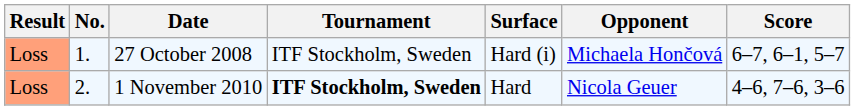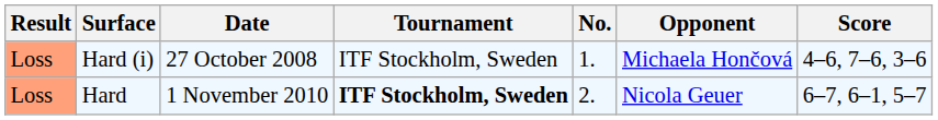 <table class="sortable wikitable" style="font-size:97%;">
 <tr>
 <th>Result</th>
-<th>No.</th>
+<th>Surface</th>
 <th>Date</th>
 <th>Tournament</th>
-<th>Surface</th>
+<th>No.</th>
 <th>Opponent</th>
 <th class="unsortable">Score</th>
 </tr>
 <tr style="background:#f0f8ff;">
 <td style="background:#ffa07a;">Loss</td>
-<td>1.</td>
+<td>Hard (i)</td>
 <td>27 October 2008</td>
 <td>ITF Stockholm, Sweden</td>
-<td>Hard (i)</td>
+<td>1.</td>
 <td> <a href='#'>Michaela Hončová</a></td>
-<td>6–7, 6–1, 5–7</td>
+<td>4–6, 7–6, 3–6</td>
 </tr>
 <tr style="background:#f0f8ff;">
 <td style="background:#ffa07a;">Loss</td>
-<td>2.</td>
+<td>Hard</td>
 <td>1 November 2010</td>
 <td><strong>ITF Stockholm, Sweden</strong></td>
-<td>Hard</td>
+<td>2.</td>
 <td> <a href='#'>Nicola Geuer</a></td>
-<td>4–6, 7–6, 3–6</td>
+<td>6–7, 6–1, 5–7</td>
 </tr>
 </table>
